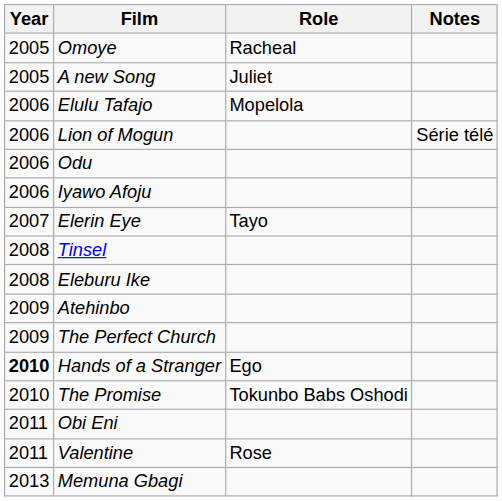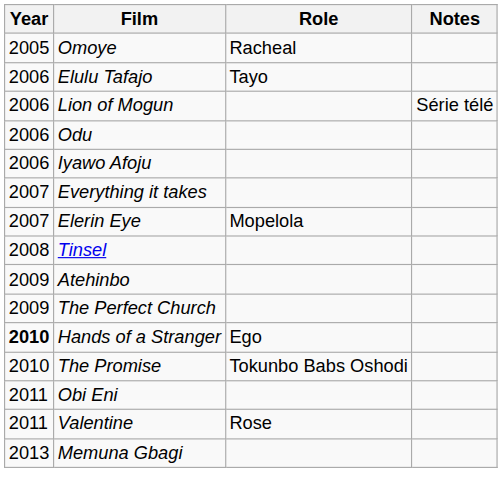 <table class="wikitable sortable">
 <tr>
 <th>Year</th>
 <th>Film</th>
 <th>Role</th>
 <th>Notes</th>
 </tr>
 <tr>
 <td>2005</td>
 <td><em>Omoye</em></td>
 <td>Racheal</td>
 <td></td>
 </tr>
 <tr>
-<td>2005</td>
-<td><em>A new Song</em></td>
-<td>Juliet</td>
-<td></td>
-</tr>
-<tr>
 <td>2006</td>
 <td><em>Elulu Tafajo</em></td>
-<td>Mopelola</td>
+<td>Tayo</td>
 <td></td>
 </tr>
 <tr>
 <td>2006</td>
 <td><em>Lion of Mogun</em></td>
 <td></td>
 <td>Série télé</td>
 </tr>
 <tr>
 <td>2006</td>
 <td><em>Odu</em></td>
 <td></td>
 <td></td>
 </tr>
 <tr>
 <td>2006</td>
 <td><em>Iyawo Afoju</em></td>
 <td></td>
 <td></td>
 </tr>
 <tr>
 <td>2007</td>
+<td><em>Everything it takes</em></td>
+<td></td>
+<td></td>
+</tr>
+<tr>
+<td>2007</td>
 <td><em>Elerin Eye</em></td>
-<td>Tayo</td>
+<td>Mopelola</td>
 <td></td>
 </tr>
 <tr>
 <td>2008</td>
 <td><em><a href='#'>Tinsel</a></em></td>
-<td></td>
-<td></td>
-</tr>
-<tr>
-<td>2008</td>
-<td><em>Eleburu Ike</em></td>
 <td></td>
 <td></td>
 </tr>
 <tr>
 <td>2009</td>
 <td><em>Atehinbo</em></td>
 <td></td>
 <td></td>
 </tr>
 <tr>
 <td>2009</td>
 <td><em>The Perfect Church</em></td>
 <td></td>
 <td></td>
 </tr>
 <tr>
 <td><strong>2010</strong></td>
 <td><em>Hands of a Stranger</em></td>
 <td>Ego</td>
 <td></td>
 </tr>
 <tr>
 <td>2010</td>
 <td><em>The Promise</em></td>
 <td>Tokunbo Babs Oshodi</td>
 <td></td>
 </tr>
 <tr>
 <td>2011</td>
 <td><em>Obi Eni</em></td>
 <td></td>
 <td></td>
 </tr>
 <tr>
 <td>2011</td>
 <td><em>Valentine</em></td>
 <td>Rose</td>
 <td></td>
 </tr>
 <tr>
 <td>2013</td>
 <td><em>Memuna Gbagi</em></td>
 <td></td>
 <td></td>
 </tr>
 </table>
